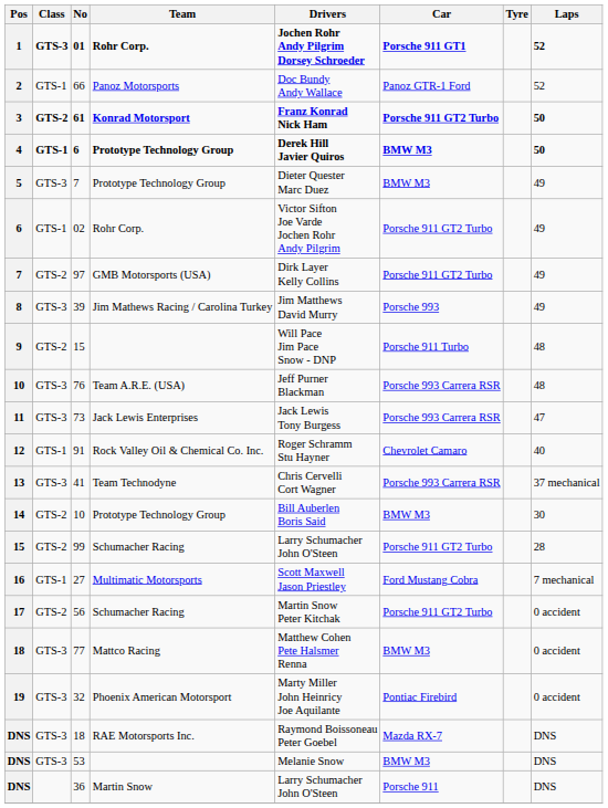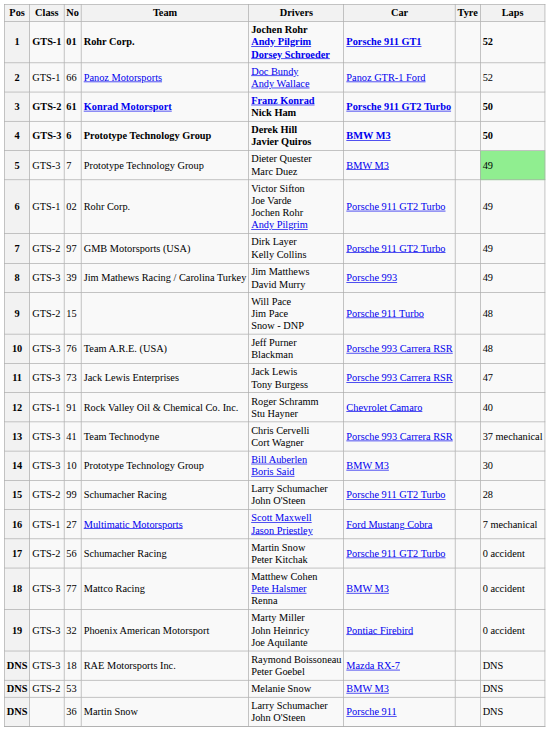 <table class="wikitable" style="font-size: 95%;">
 <tr>
 <th>Pos</th>
 <th>Class</th>
 <th>No</th>
 <th>Team</th>
 <th>Drivers</th>
 <th>Car</th>
 <th>Tyre</th>
 <th>Laps</th>
 </tr>
 <tr style="font-weight:bold">
 <th>1</th>
-<td>GTS-3</td>
+<td>GTS-1</td>
 <td>01</td>
 <td>Rohr Corp.</td>
 <td> Jochen Rohr<br> <a href='#'>Andy Pilgrim</a><br> <a href='#'>Dorsey Schroeder</a></td>
 <td><a href='#'>Porsche 911 GT1</a></td>
 <td></td>
 <td>52</td>
 </tr>
 <tr>
 <th>2</th>
 <td>GTS-1</td>
 <td>66</td>
 <td><a href='#'>Panoz Motorsports</a></td>
 <td> <a href='#'>Doc Bundy</a><br> <a href='#'>Andy Wallace</a></td>
 <td><a href='#'>Panoz GTR-1 Ford</a></td>
 <td></td>
 <td>52</td>
 </tr>
 <tr style="font-weight:bold">
 <th>3</th>
 <td>GTS-2</td>
 <td>61</td>
 <td><a href='#'>Konrad Motorsport</a></td>
 <td> <a href='#'>Franz Konrad</a><br> Nick Ham</td>
 <td><a href='#'>Porsche 911 GT2 Turbo</a></td>
 <td></td>
 <td>50</td>
 </tr>
 <tr style="font-weight:bold">
 <th>4</th>
-<td>GTS-1</td>
+<td>GTS-3</td>
 <td>6</td>
 <td>Prototype Technology Group</td>
 <td> Derek Hill<br>  Javier Quiros</td>
 <td><a href='#'>BMW M3</a></td>
 <td></td>
 <td>50</td>
 </tr>
 <tr>
 <th>5</th>
 <td>GTS-3</td>
 <td>7</td>
 <td>Prototype Technology Group</td>
 <td> Dieter Quester<br>  Marc Duez</td>
 <td><a href='#'>BMW M3</a></td>
 <td></td>
-<td>49</td>
+<td style="background: lightgreen;">49</td>
 </tr>
 <tr>
 <th>6</th>
 <td>GTS-1</td>
 <td>02</td>
 <td>Rohr Corp.</td>
 <td> Victor Sifton<br> Joe Varde<br> Jochen Rohr<br> <a href='#'>Andy Pilgrim</a></td>
 <td><a href='#'>Porsche 911 GT2 Turbo</a></td>
 <td></td>
 <td>49</td>
 </tr>
 <tr>
 <th>7</th>
 <td>GTS-2</td>
 <td>97</td>
 <td>GMB Motorsports (USA)</td>
 <td> Dirk Layer<br> Kelly Collins</td>
 <td><a href='#'>Porsche 911 GT2 Turbo</a></td>
 <td></td>
 <td>49</td>
 </tr>
 <tr>
 <th>8</th>
 <td>GTS-3</td>
 <td>39</td>
 <td>Jim Mathews Racing / Carolina Turkey</td>
 <td> Jim Matthews<br> David Murry</td>
 <td><a href='#'>Porsche 993</a></td>
 <td></td>
 <td>49</td>
 </tr>
 <tr>
 <th>9</th>
 <td>GTS-2</td>
 <td>15</td>
 <td></td>
 <td> Will Pace<br>  Jim Pace<br>  Snow - DNP</td>
 <td><a href='#'>Porsche 911 Turbo</a></td>
 <td></td>
 <td>48</td>
 </tr>
 <tr>
 <th>10</th>
 <td>GTS-3</td>
 <td>76</td>
 <td>Team A.R.E. (USA)</td>
 <td> Jeff Purner<br> Blackman</td>
 <td><a href='#'>Porsche 993 Carrera RSR</a></td>
 <td></td>
 <td>48</td>
 </tr>
 <tr>
 <th>11</th>
 <td>GTS-3</td>
 <td>73</td>
 <td>Jack Lewis Enterprises</td>
 <td> Jack Lewis<br> Tony Burgess</td>
 <td><a href='#'>Porsche 993 Carrera RSR</a></td>
 <td></td>
 <td>47</td>
 </tr>
 <tr>
 <th>12</th>
 <td>GTS-1</td>
 <td>91</td>
 <td>Rock Valley Oil & Chemical Co. Inc.</td>
 <td> Roger Schramm<br> Stu Hayner</td>
 <td><a href='#'>Chevrolet Camaro</a></td>
 <td></td>
 <td>40</td>
 </tr>
 <tr>
 <th>13</th>
 <td>GTS-3</td>
 <td>41</td>
 <td>Team Technodyne</td>
 <td> Chris Cervelli<br> Cort Wagner</td>
 <td><a href='#'>Porsche 993 Carrera RSR</a></td>
 <td></td>
 <td>37 mechanical</td>
 </tr>
 <tr>
 <th>14</th>
-<td>GTS-2</td>
+<td>GTS-3</td>
 <td>10</td>
 <td>Prototype Technology Group</td>
 <td> <a href='#'>Bill Auberlen</a><br> <a href='#'>Boris Said</a></td>
 <td><a href='#'>BMW M3</a></td>
 <td></td>
 <td>30</td>
 </tr>
 <tr>
 <th>15</th>
 <td>GTS-2</td>
 <td>99</td>
 <td>Schumacher Racing</td>
 <td> Larry Schumacher<br> John O'Steen</td>
 <td><a href='#'>Porsche 911 GT2 Turbo</a></td>
 <td></td>
 <td>28</td>
 </tr>
 <tr>
 <th>16</th>
 <td>GTS-1</td>
 <td>27</td>
 <td><a href='#'>Multimatic Motorsports</a></td>
 <td> <a href='#'>Scott Maxwell</a><br> <a href='#'>Jason Priestley</a></td>
 <td><a href='#'>Ford Mustang Cobra</a></td>
 <td></td>
 <td>7 mechanical</td>
 </tr>
 <tr>
 <th>17</th>
 <td>GTS-2</td>
 <td>56</td>
 <td>Schumacher Racing</td>
 <td> Martin Snow<br> Peter Kitchak</td>
 <td><a href='#'>Porsche 911 GT2 Turbo</a></td>
 <td></td>
 <td>0 accident</td>
 </tr>
 <tr>
 <th>18</th>
 <td>GTS-3</td>
 <td>77</td>
 <td>Mattco Racing</td>
 <td> Matthew Cohen<br> <a href='#'>Pete Halsmer</a><br>  Renna</td>
 <td><a href='#'>BMW M3</a></td>
 <td></td>
 <td>0 accident</td>
 </tr>
 <tr>
 <th>19</th>
 <td>GTS-3</td>
 <td>32</td>
 <td>Phoenix American Motorsport</td>
 <td> Marty Miller<br> John Heinricy<br> Joe Aquilante</td>
 <td><a href='#'>Pontiac Firebird</a></td>
 <td></td>
 <td>0 accident</td>
 </tr>
 <tr>
 <th>DNS</th>
 <td>GTS-3</td>
 <td>18</td>
 <td>RAE Motorsports Inc.</td>
 <td> Raymond Boissoneau<br> Peter Goebel</td>
 <td><a href='#'>Mazda RX-7</a></td>
 <td></td>
 <td>DNS</td>
 </tr>
 <tr>
 <th>DNS</th>
-<td>GTS-3</td>
+<td>GTS-2</td>
 <td>53</td>
 <td></td>
 <td> Melanie Snow</td>
 <td><a href='#'>BMW M3</a></td>
 <td></td>
 <td>DNS</td>
 </tr>
 <tr>
 <th>DNS</th>
 <td></td>
 <td>36</td>
 <td>Martin Snow</td>
 <td> Larry Schumacher<br> John O'Steen</td>
 <td><a href='#'>Porsche 911</a></td>
 <td></td>
 <td>DNS</td>
 </tr>
 <tr>
 </tr>
 </table>
